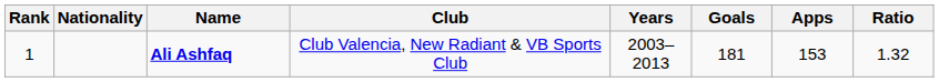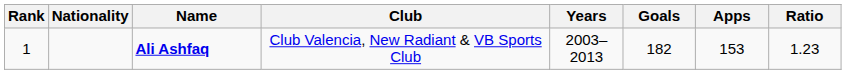 <table class="wikitable sortable" style="text-align: center">
 <tr>
 <th width=20>Rank</th>
 <th width=65>Nationality</th>
 <th width=130>Name</th>
 <th width=300>Club</th>
 <th width=70>Years</th>
 <th width=70>Goals</th>
 <th width=70>Apps</th>
 <th width=70>Ratio</th>
 </tr>
 <tr align="center">
 <td>1</td>
 <td></td>
 <td align=left><strong><a href='#'>Ali Ashfaq</a></strong></td>
 <td><a href='#'>Club Valencia</a>, <a href='#'>New Radiant</a> & <a href='#'>VB Sports Club</a></td>
 <td>2003–2013</td>
-<td>181</td>
+<td>182</td>
 <td>153</td>
-<td>1.32</td>
+<td>1.23</td>
 </tr>
 </table>
